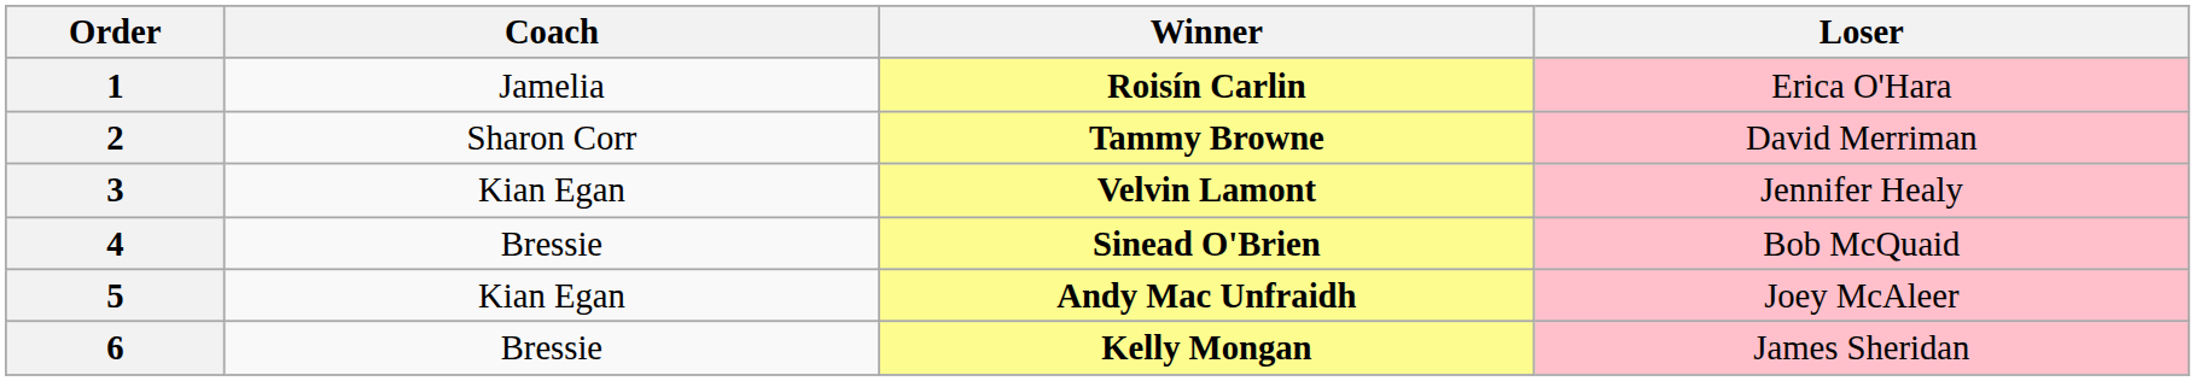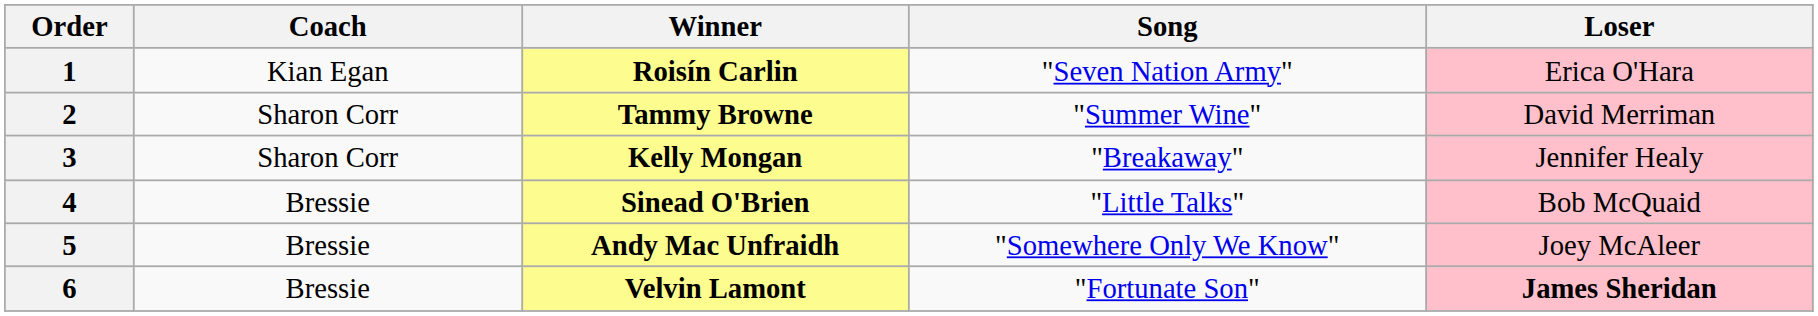 <table class="wikitable" style="text-align:center; line-height:17px; width:80%;">
 <tr>
 <th scope="col" width="05%">Order</th>
 <th scope="col" width="15%">Coach</th>
 <th width="15%">Winner</th>
+<th width="20%">Song</th>
 <th width="15%">Loser</th>
 </tr>
 <tr>
 <th scope="col">1</th>
-<td>Jamelia</td>
+<td>Kian Egan</td>
 <td width="15%" style="background:#fdfc8f;"><strong>Roisín Carlin</strong></td>
+<td>"<a href='#'>Seven Nation Army</a>"</td>
 <td width="15%" style="background:pink">Erica O'Hara</td>
 </tr>
 <tr>
 <th scope="col">2</th>
 <td>Sharon Corr</td>
 <td width="15%" style="background:#fdfc8f;"><strong>Tammy Browne</strong></td>
+<td>"<a href='#'>Summer Wine</a>"</td>
 <td width="15%" style="background:pink">David Merriman</td>
 </tr>
 <tr>
 <th scope="col">3</th>
-<td>Kian Egan</td>
-<td width="15%" style="background:#fdfc8f;"><strong>Velvin Lamont</strong></td>
+<td>Sharon Corr</td>
+<td width="15%" style="background:#fdfc8f;"><strong>Kelly Mongan</strong></td>
+<td>"<a href='#'>Breakaway</a>"</td>
 <td width="15%" style="background:pink">Jennifer Healy</td>
 </tr>
 <tr>
 <th scope="col">4</th>
 <td>Bressie</td>
 <td width="15%" style="background:#fdfc8f;"><strong>Sinead O'Brien</strong></td>
+<td>"<a href='#'>Little Talks</a>"</td>
 <td width="15%" style="background:pink">Bob McQuaid</td>
 </tr>
 <tr>
 <th scope="col">5</th>
-<td>Kian Egan</td>
+<td>Bressie</td>
 <td width="15%" style="background:#fdfc8f;"><strong>Andy Mac Unfraidh</strong></td>
+<td>"<a href='#'>Somewhere Only We Know</a>"</td>
 <td width="15%" style="background:pink">Joey McAleer</td>
 </tr>
 <tr>
 <th scope="col">6</th>
 <td>Bressie</td>
-<td width="15%" style="background:#fdfc8f;"><strong>Kelly Mongan</strong></td>
-<td width="15%" style="background:pink">James Sheridan</td>
+<td width="15%" style="background:#fdfc8f;"><strong>Velvin Lamont</strong></td>
+<td>"<a href='#'>Fortunate Son</a>"</td>
+<td width="15%" style="background:pink"><strong>James Sheridan</strong></td>
 </tr>
 </table>
